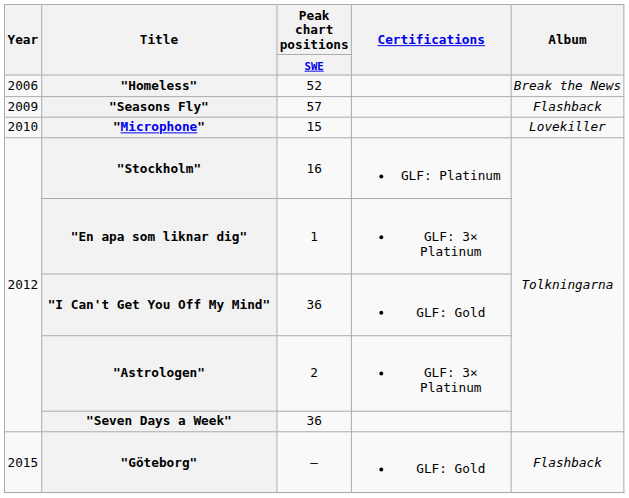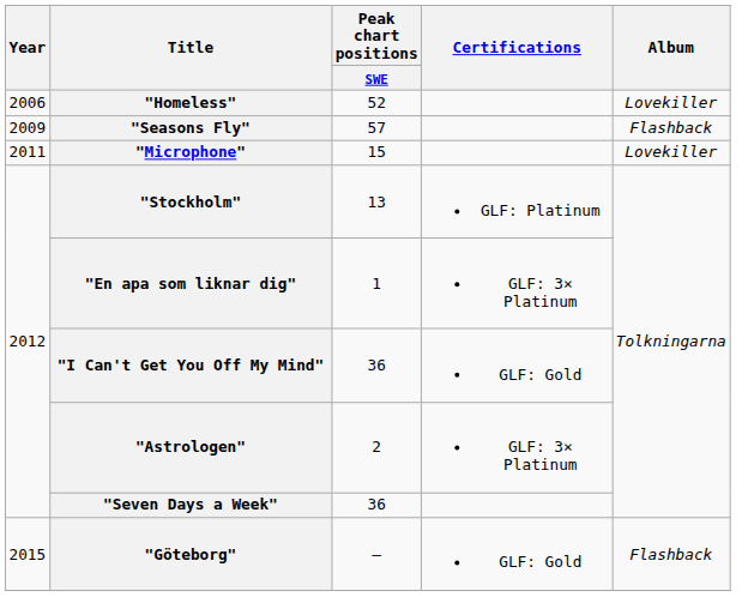 <table class="wikitable plainrowheaders" style="text-align:center;">
 <tr>
 <th scope="col" rowspan="2" style="width:1em;">Year</th>
 <th scope="col" rowspan="2" style="width:18em;">Title</th>
 <th scope="col" colspan="1">Peak chart positions</th>
 <th scope="col" rowspan="2" style="width:12em;"><a href='#'>Certifications</a></th>
 <th scope="col" rowspan="2">Album</th>
 </tr>
 <tr>
 <th width="40"><small><a href='#'>SWE</a></small><br></th>
 </tr>
 <tr>
 <td>2006</td>
 <th scope="row">"Homeless"</th>
 <td align="center">52</td>
 <td></td>
-<td style="text-align:center;"><em>Break the News</em></td>
+<td style="text-align:center;"><em>Lovekiller</em></td>
 </tr>
 <tr>
 <td>2009</td>
 <th scope="row">"Seasons Fly"</th>
 <td align="center">57</td>
 <td></td>
 <td style="text-align:center;"><em>Flashback</em></td>
 </tr>
 <tr>
-<td>2010</td>
+<td>2011</td>
 <th scope="row">"<a href='#'>Microphone</a>"</th>
 <td align="center">15</td>
 <td></td>
 <td style="text-align:center;"><em>Lovekiller</em></td>
 </tr>
 <tr>
 <td rowspan="5">2012</td>
 <th scope="row">"Stockholm"</th>
-<td style="text-align:center;">16</td>
+<td style="text-align:center;">13</td>
 <td><br><ul><li>GLF: Platinum</li></ul></td>
 <td style="text-align:center;" rowspan="5"><em>Tolkningarna</em></td>
 </tr>
 <tr>
 <th scope="row">"En apa som liknar dig"</th>
 <td style="text-align:center;">1</td>
 <td><br><ul><li>GLF: 3× Platinum</li></ul></td>
 </tr>
 <tr>
 <th scope="row">"I Can't Get You Off My Mind"</th>
 <td style="text-align:center;">36</td>
 <td><br><ul><li>GLF: Gold</li></ul></td>
 </tr>
 <tr>
 <th scope="row">"Astrologen"</th>
 <td style="text-align:center;">2</td>
 <td><br><ul><li>GLF: 3× Platinum</li></ul></td>
 </tr>
 <tr>
 <th scope="row">"Seven Days a Week"</th>
 <td style="text-align:center;">36</td>
 <td></td>
 </tr>
 <tr>
 <td>2015</td>
 <th scope="row">"Göteborg"</th>
 <td style="text-align:center;">—</td>
 <td><br><ul><li>GLF: Gold</li></ul></td>
 <td style="text-align:center;"><em>Flashback</em></td>
 </tr>
 <tr>
 </tr>
 </table>
